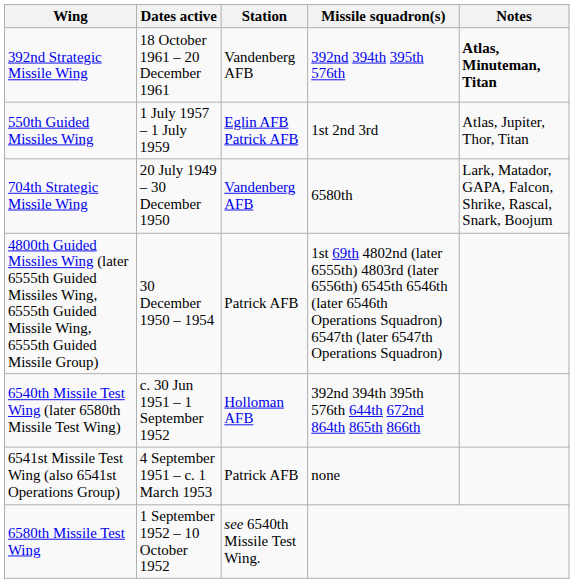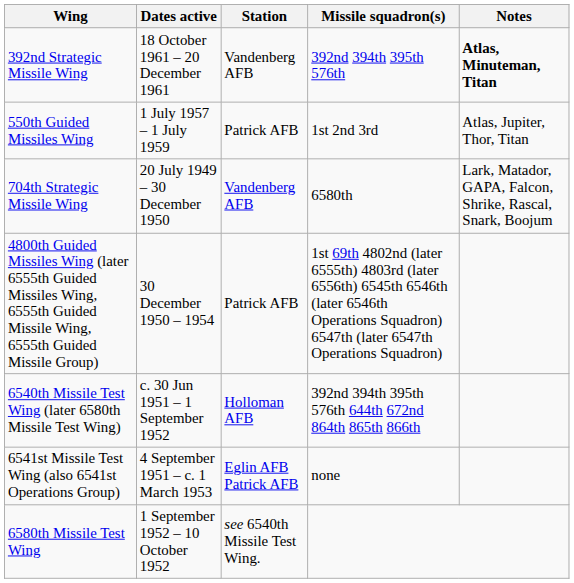 <table class="wikitable">
 <tr style="background:#efefef;">
 <th>Wing</th>
 <th>Dates active</th>
 <th>Station</th>
 <th>Missile squadron(s)</th>
 <th>Notes</th>
 </tr>
 <tr>
 <td><a href='#'>392nd Strategic Missile Wing</a></td>
 <td>18 October 1961 – 20 December 1961</td>
 <td>Vandenberg AFB</td>
 <td><a href='#'>392nd</a> <a href='#'>394th</a> <a href='#'>395th</a> <a href='#'>576th</a></td>
 <td><strong>Atlas, Minuteman, Titan</strong></td>
 </tr>
 <tr>
 <td><a href='#'>550th Guided Missiles Wing</a></td>
 <td>1 July 1957 – 1 July 1959</td>
-<td><a href='#'>Eglin AFB</a><br><a href='#'>Patrick AFB</a></td>
+<td>Patrick AFB</td>
 <td>1st 2nd 3rd</td>
 <td>Atlas, Jupiter, Thor, Titan</td>
 </tr>
 <tr>
 <td><a href='#'>704th Strategic Missile Wing</a></td>
 <td>20 July 1949 – 30 December 1950</td>
 <td><a href='#'>Vandenberg AFB</a></td>
 <td>6580th</td>
 <td>Lark, Matador, GAPA, Falcon, Shrike, Rascal, Snark, Boojum</td>
 </tr>
 <tr>
 <td><a href='#'>4800th Guided Missiles Wing</a> (later 6555th Guided Missiles Wing, 6555th Guided Missile Wing, 6555th Guided Missile Group)</td>
 <td>30 December 1950 – 1954</td>
 <td>Patrick AFB</td>
 <td>1st <a href='#'>69th</a> 4802nd (later 6555th) 4803rd (later 6556th) 6545th 6546th (later 6546th Operations Squadron) 6547th (later 6547th Operations Squadron)</td>
 <td></td>
 </tr>
 <tr>
 <td><a href='#'>6540th Missile Test Wing</a> (later 6580th Missile Test Wing)</td>
 <td>c. 30 Jun 1951 – 1 September 1952</td>
 <td><a href='#'>Holloman AFB</a></td>
 <td>392nd 394th 395th 576th <a href='#'>644th</a> <a href='#'>672nd</a> <a href='#'>864th</a> <a href='#'>865th</a> <a href='#'>866th</a></td>
 <td></td>
 </tr>
 <tr>
 <td>6541st Missile Test Wing (also 6541st Operations Group)</td>
 <td>4 September 1951 – c. 1 March 1953</td>
-<td>Patrick AFB</td>
+<td><a href='#'>Eglin AFB</a><br><a href='#'>Patrick AFB</a></td>
 <td>none</td>
 <td></td>
 </tr>
 <tr>
 <td><a href='#'>6580th Missile Test Wing</a></td>
 <td>1 September 1952 – 10 October 1952</td>
 <td><em>see</em> 6540th Missile Test Wing.</td>
 </tr>
 </table>
